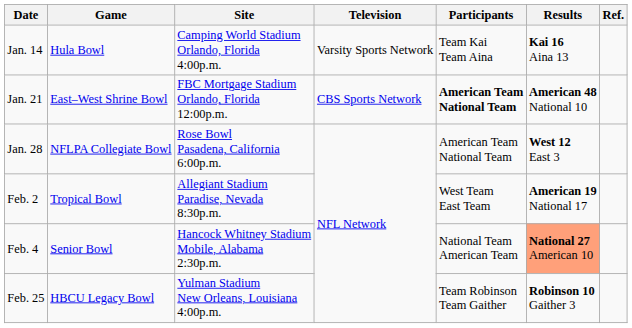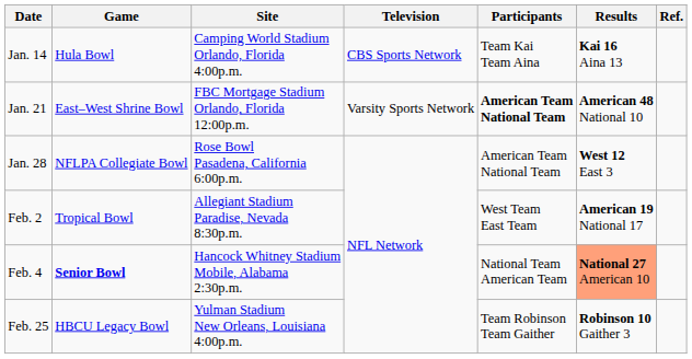 <table class="wikitable" style="font-size:90%;">
 <tr>
 <th>Date</th>
 <th>Game</th>
 <th>Site</th>
 <th>Television</th>
 <th>Participants</th>
 <th>Results</th>
 <th>Ref.</th>
 </tr>
 <tr>
 <td>Jan. 14</td>
 <td><a href='#'>Hula Bowl</a></td>
 <td><a href='#'>Camping World Stadium</a><br><a href='#'>Orlando, Florida</a><br>4:00p.m.</td>
-<td>Varsity Sports Network</td>
+<td><a href='#'>CBS Sports Network</a></td>
 <td>Team Kai<br>Team Aina</td>
 <td><strong>Kai 16</strong><br>Aina 13</td>
 <td></td>
 </tr>
 <tr>
 <td>Jan. 21</td>
 <td><a href='#'>East–West Shrine Bowl</a></td>
 <td><a href='#'>FBC Mortgage Stadium</a><br><a href='#'>Orlando, Florida</a><br>12:00p.m.</td>
-<td><a href='#'>CBS Sports Network</a></td>
+<td>Varsity Sports Network</td>
 <td><strong>American Team<br>National Team</strong></td>
 <td><strong>American 48</strong><br>National 10</td>
 <td></td>
 </tr>
 <tr>
 <td>Jan. 28</td>
 <td><a href='#'>NFLPA Collegiate Bowl</a></td>
 <td><a href='#'>Rose Bowl</a><br><a href='#'>Pasadena, California</a><br>6:00p.m.</td>
 <td rowspan=4><a href='#'>NFL Network</a></td>
 <td>American Team<br>National Team</td>
 <td><strong>West 12</strong><br>East 3</td>
 <td></td>
 </tr>
 <tr>
 <td>Feb. 2</td>
 <td><a href='#'>Tropical Bowl</a></td>
 <td><a href='#'>Allegiant Stadium</a><br><a href='#'>Paradise, Nevada</a><br>8:30p.m.</td>
 <td>West Team<br>East Team</td>
 <td><strong>American 19</strong><br>National 17</td>
 <td></td>
 </tr>
 <tr>
 <td>Feb. 4</td>
-<td><a href='#'>Senior Bowl</a></td>
+<td><strong><a href='#'>Senior Bowl</a></strong></td>
 <td><a href='#'>Hancock Whitney Stadium</a><br><a href='#'>Mobile, Alabama</a><br>2:30p.m.</td>
 <td>National Team<br>American Team</td>
 <td style="background: lightsalmon;"><strong>National 27</strong><br>American 10</td>
 <td></td>
 </tr>
 <tr>
 <td>Feb. 25</td>
 <td><a href='#'>HBCU Legacy Bowl</a></td>
 <td><a href='#'>Yulman Stadium</a><br><a href='#'>New Orleans, Louisiana</a><br>4:00p.m.</td>
 <td>Team Robinson<br>Team Gaither</td>
 <td><strong>Robinson 10</strong><br>Gaither 3</td>
 <td></td>
 </tr>
 </table>
